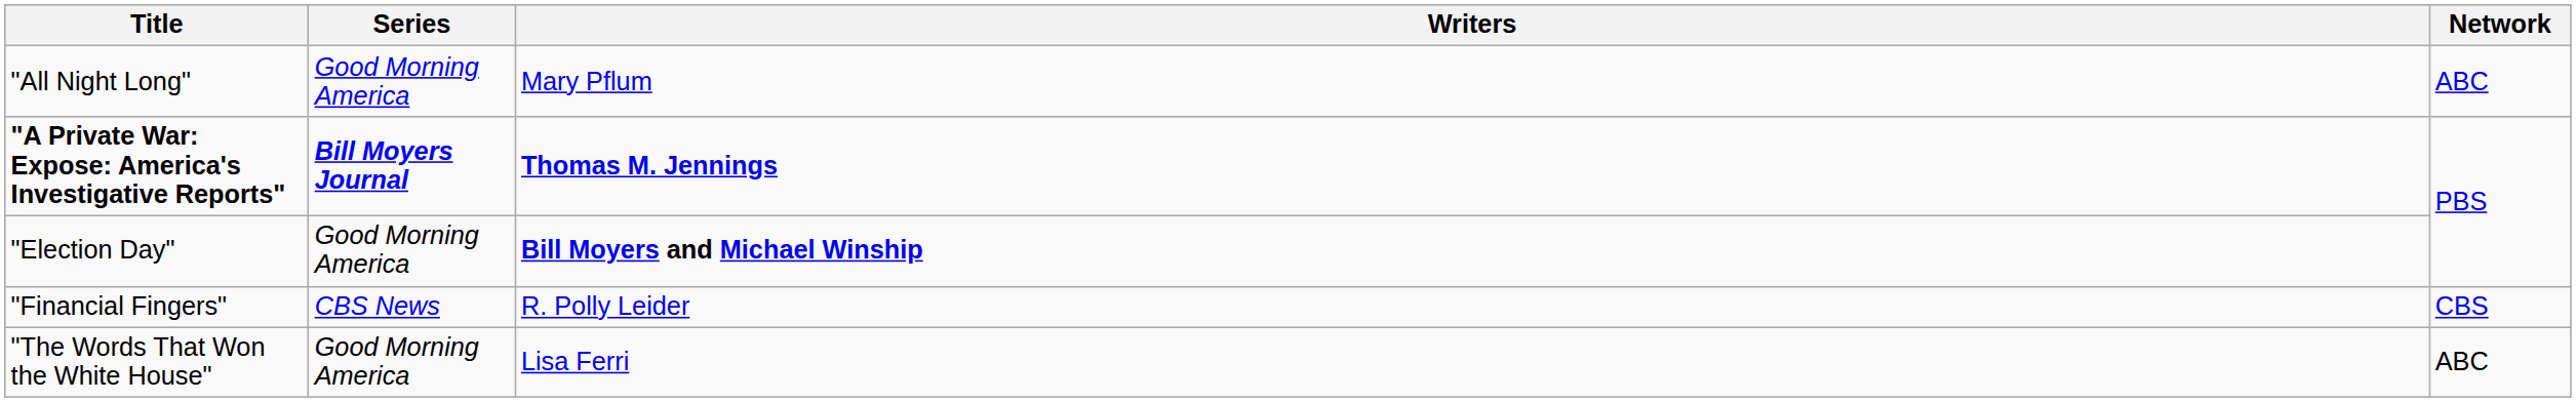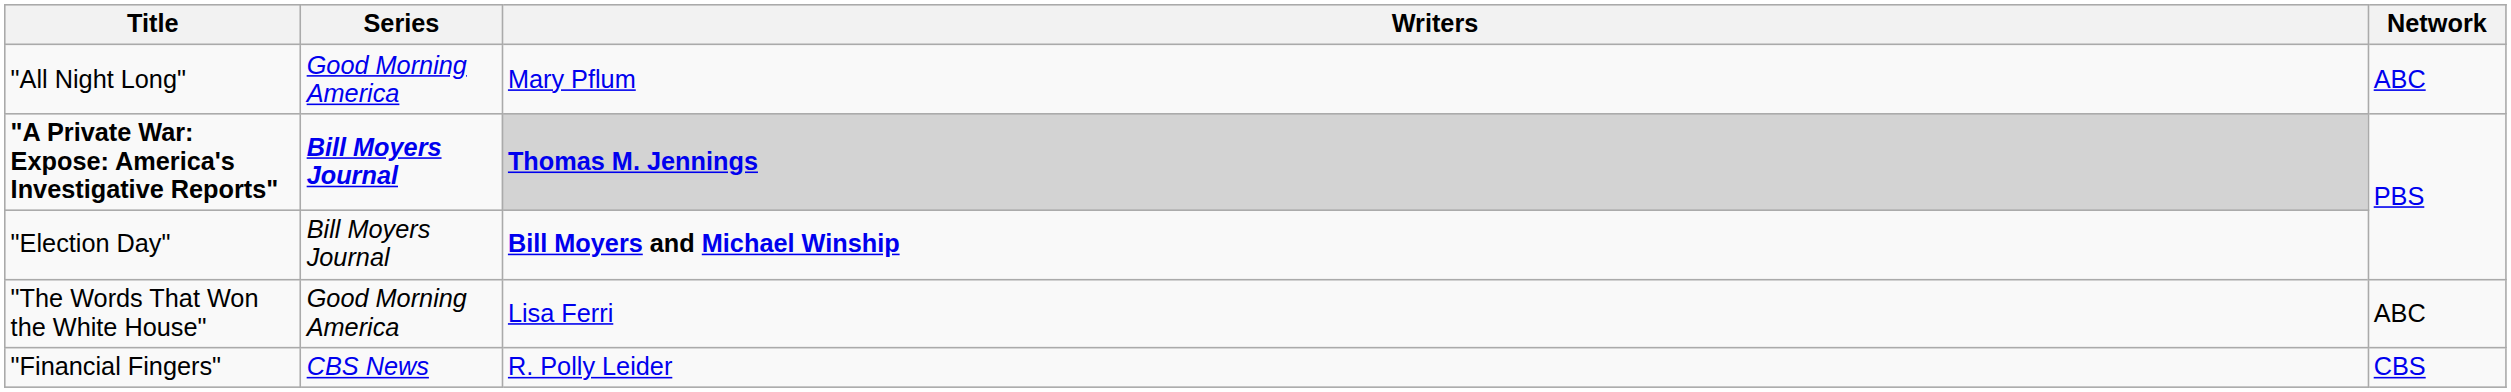 <table class="wikitable" style="width:100%;">
 <tr>
 <th style="width:180px;">Title</th>
 <th style="width:120px;">Series</th>
 <th>Writers</th>
 <th style="width:80px;">Network</th>
 </tr>
 <tr>
 <td>"All Night Long"</td>
 <td><em><a href='#'>Good Morning America</a></em></td>
 <td><a href='#'>Mary Pflum</a></td>
 <td><a href='#'>ABC</a></td>
 </tr>
 <tr>
 <td><strong>"A Private War: Expose: America's Investigative Reports"</strong></td>
 <td><strong><em><a href='#'>Bill Moyers Journal</a></em></strong></td>
-<td><strong><a href='#'>Thomas M. Jennings</a></strong></td>
+<td style="background: lightgrey;"><strong><a href='#'>Thomas M. Jennings</a></strong></td>
 <td rowspan=2><a href='#'>PBS</a></td>
 </tr>
 <tr>
 <td>"Election Day"</td>
+<td><em>Bill Moyers Journal</em></td>
+<td><strong><a href='#'>Bill Moyers</a> and <a href='#'>Michael Winship</a></strong></td>
+</tr>
+<tr>
+<td>"The Words That Won the White House"</td>
 <td><em>Good Morning America</em></td>
-<td><strong><a href='#'>Bill Moyers</a> and <a href='#'>Michael Winship</a></strong></td>
+<td><a href='#'>Lisa Ferri</a></td>
+<td>ABC</td>
 </tr>
 <tr>
 <td>"Financial Fingers"</td>
 <td><em><a href='#'>CBS News</a></em></td>
 <td><a href='#'>R. Polly Leider</a></td>
 <td><a href='#'>CBS</a></td>
 </tr>
-<tr>
-<td>"The Words That Won the White House"</td>
-<td><em>Good Morning America</em></td>
-<td><a href='#'>Lisa Ferri</a></td>
-<td>ABC</td>
-</tr>
 </table>
